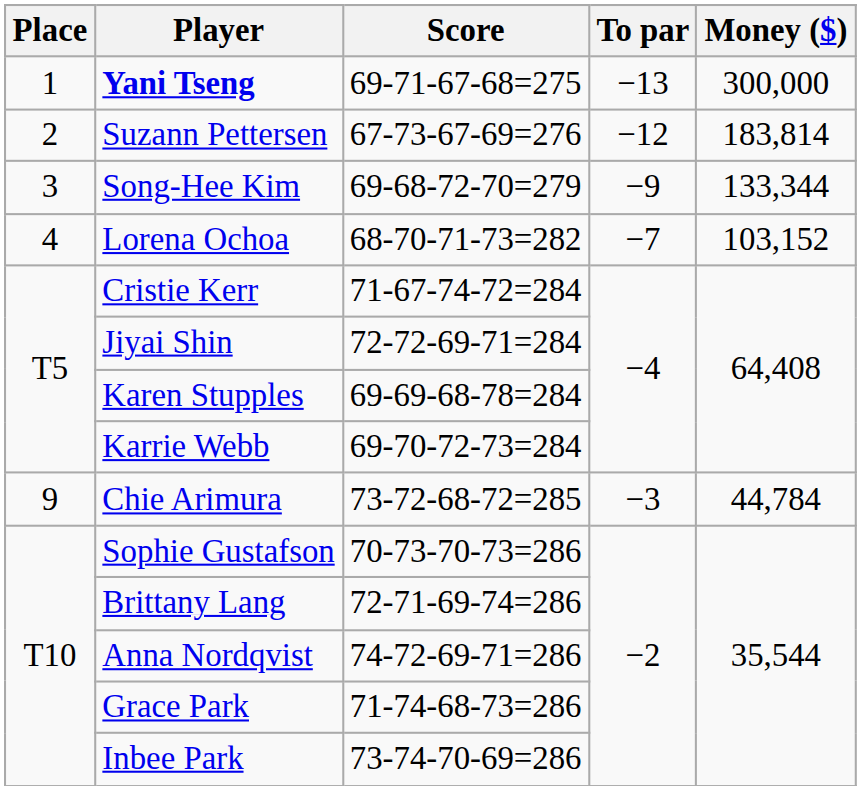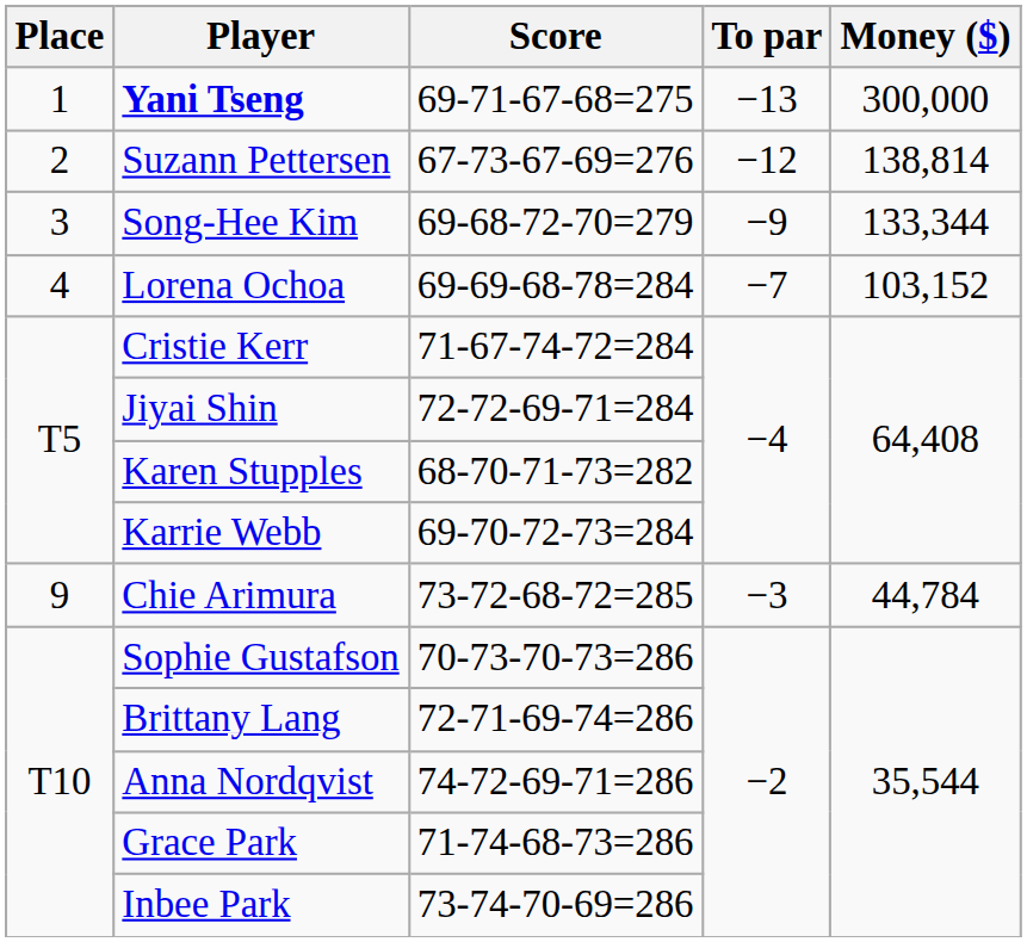 <table class="wikitable">
 <tr>
 <th>Place</th>
 <th>Player</th>
 <th>Score</th>
 <th>To par</th>
 <th>Money (<a href='#'>$</a>)</th>
 </tr>
 <tr>
 <td align=center>1</td>
 <td> <strong><a href='#'>Yani Tseng</a></strong></td>
 <td>69-71-67-68=275</td>
 <td align=center>−13</td>
 <td align=center>300,000</td>
 </tr>
 <tr>
 <td align=center>2</td>
 <td> <a href='#'>Suzann Pettersen</a></td>
 <td>67-73-67-69=276</td>
 <td align=center>−12</td>
-<td align=center>183,814</td>
+<td align=center>138,814</td>
 </tr>
 <tr>
 <td align=center>3</td>
 <td> <a href='#'>Song-Hee Kim</a></td>
 <td>69-68-72-70=279</td>
 <td align=center>−9</td>
 <td align=center>133,344</td>
 </tr>
 <tr>
 <td align=center>4</td>
 <td> <a href='#'>Lorena Ochoa</a></td>
-<td>68-70-71-73=282</td>
+<td>69-69-68-78=284</td>
 <td align=center>−7</td>
 <td align=center>103,152</td>
 </tr>
 <tr>
 <td rowspan=4 align=center>T5</td>
 <td> <a href='#'>Cristie Kerr</a></td>
 <td>71-67-74-72=284</td>
 <td rowspan=4 align=center>−4</td>
 <td rowspan=4 align=center>64,408</td>
 </tr>
 <tr>
 <td> <a href='#'>Jiyai Shin</a></td>
 <td>72-72-69-71=284</td>
 </tr>
 <tr>
 <td> <a href='#'>Karen Stupples</a></td>
-<td>69-69-68-78=284</td>
+<td>68-70-71-73=282</td>
 </tr>
 <tr>
 <td> <a href='#'>Karrie Webb</a></td>
 <td>69-70-72-73=284</td>
 </tr>
 <tr>
 <td align=center>9</td>
 <td> <a href='#'>Chie Arimura</a></td>
 <td>73-72-68-72=285</td>
 <td align=center>−3</td>
 <td align=center>44,784</td>
 </tr>
 <tr>
 <td rowspan=5 align=center>T10</td>
 <td> <a href='#'>Sophie Gustafson</a></td>
 <td>70-73-70-73=286</td>
 <td rowspan=5 align=center>−2</td>
 <td rowspan=5 align=center>35,544</td>
 </tr>
 <tr>
 <td> <a href='#'>Brittany Lang</a></td>
 <td>72-71-69-74=286</td>
 </tr>
 <tr>
 <td> <a href='#'>Anna Nordqvist</a></td>
 <td>74-72-69-71=286</td>
 </tr>
 <tr>
 <td> <a href='#'>Grace Park</a></td>
 <td>71-74-68-73=286</td>
 </tr>
 <tr>
 <td> <a href='#'>Inbee Park</a></td>
 <td>73-74-70-69=286</td>
 </tr>
 </table>
